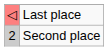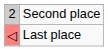 <table class="wikitable">
 <tr>
+</tr>
+<tr>
+<td style="text-align:center; background-color:#CCC;">2</td>
+<td>Second place</td>
 </tr>
 <tr>
 <td style="text-align:center; background-color:#FE8080;">◁</td>
 <td>Last place</td>
 </tr>
-<tr>
-<td style="text-align:center; background-color:#CCC;">2</td>
-<td>Second place</td>
-</tr>
 </table>
